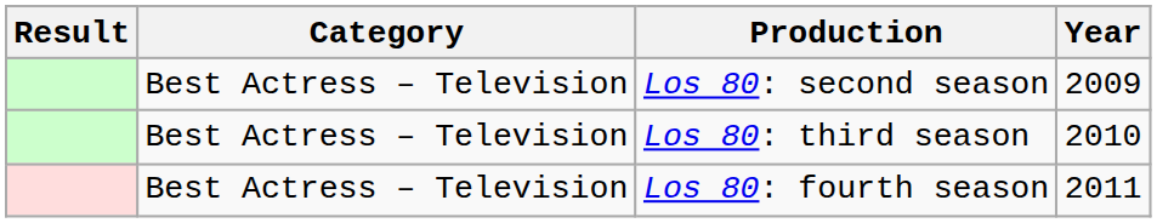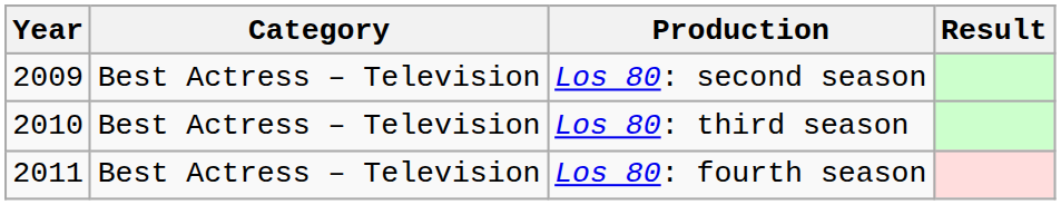 <table class="wikitable">
 <tr>
-<th>Result</th>
+<th>Year</th>
 <th>Category</th>
 <th>Production</th>
-<th>Year</th>
+<th>Result</th>
 </tr>
 <tr>
-<td style="background-color:#CFC"></td>
+<td>2009</td>
 <td>Best Actress – Television</td>
 <td><em><a href='#'>Los 80</a></em>: second season</td>
-<td>2009</td>
+<td style="background-color:#CFC"></td>
 </tr>
 <tr>
-<td style="background-color:#CFC"></td>
+<td>2010</td>
 <td>Best Actress – Television</td>
 <td><em><a href='#'>Los 80</a></em>: third season</td>
-<td>2010</td>
+<td style="background-color:#CFC"></td>
 </tr>
 <tr>
-<td style="background-color: #FDD"></td>
+<td>2011</td>
 <td>Best Actress – Television</td>
 <td><em><a href='#'>Los 80</a></em>: fourth season</td>
-<td>2011</td>
+<td style="background-color: #FDD"></td>
 </tr>
 </table>
